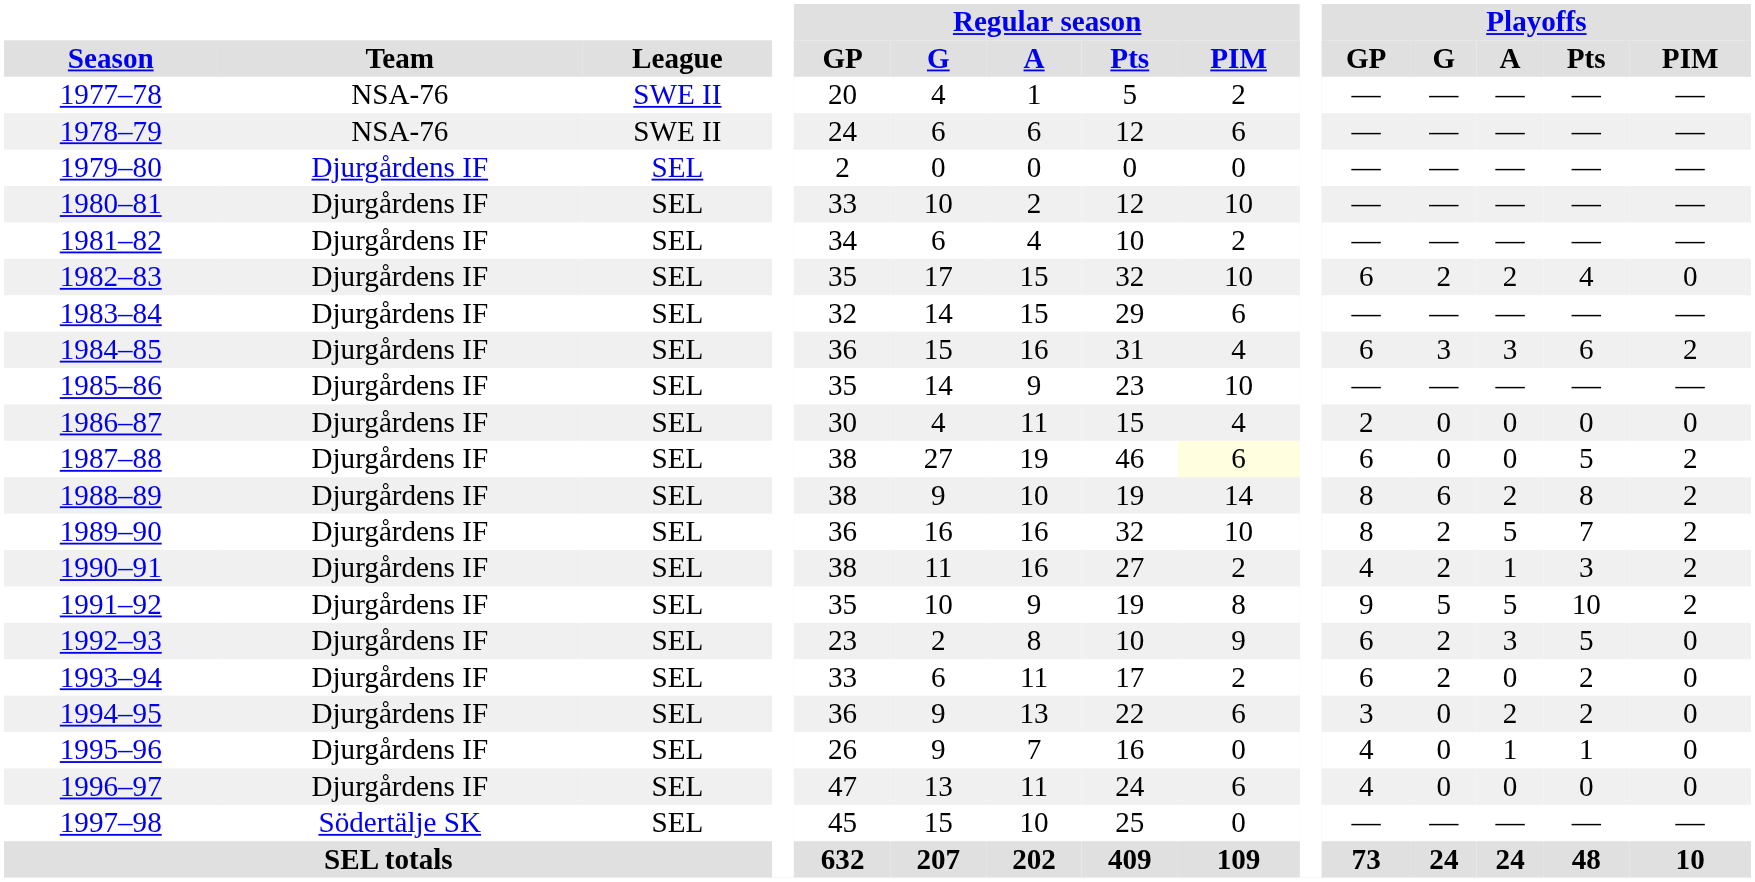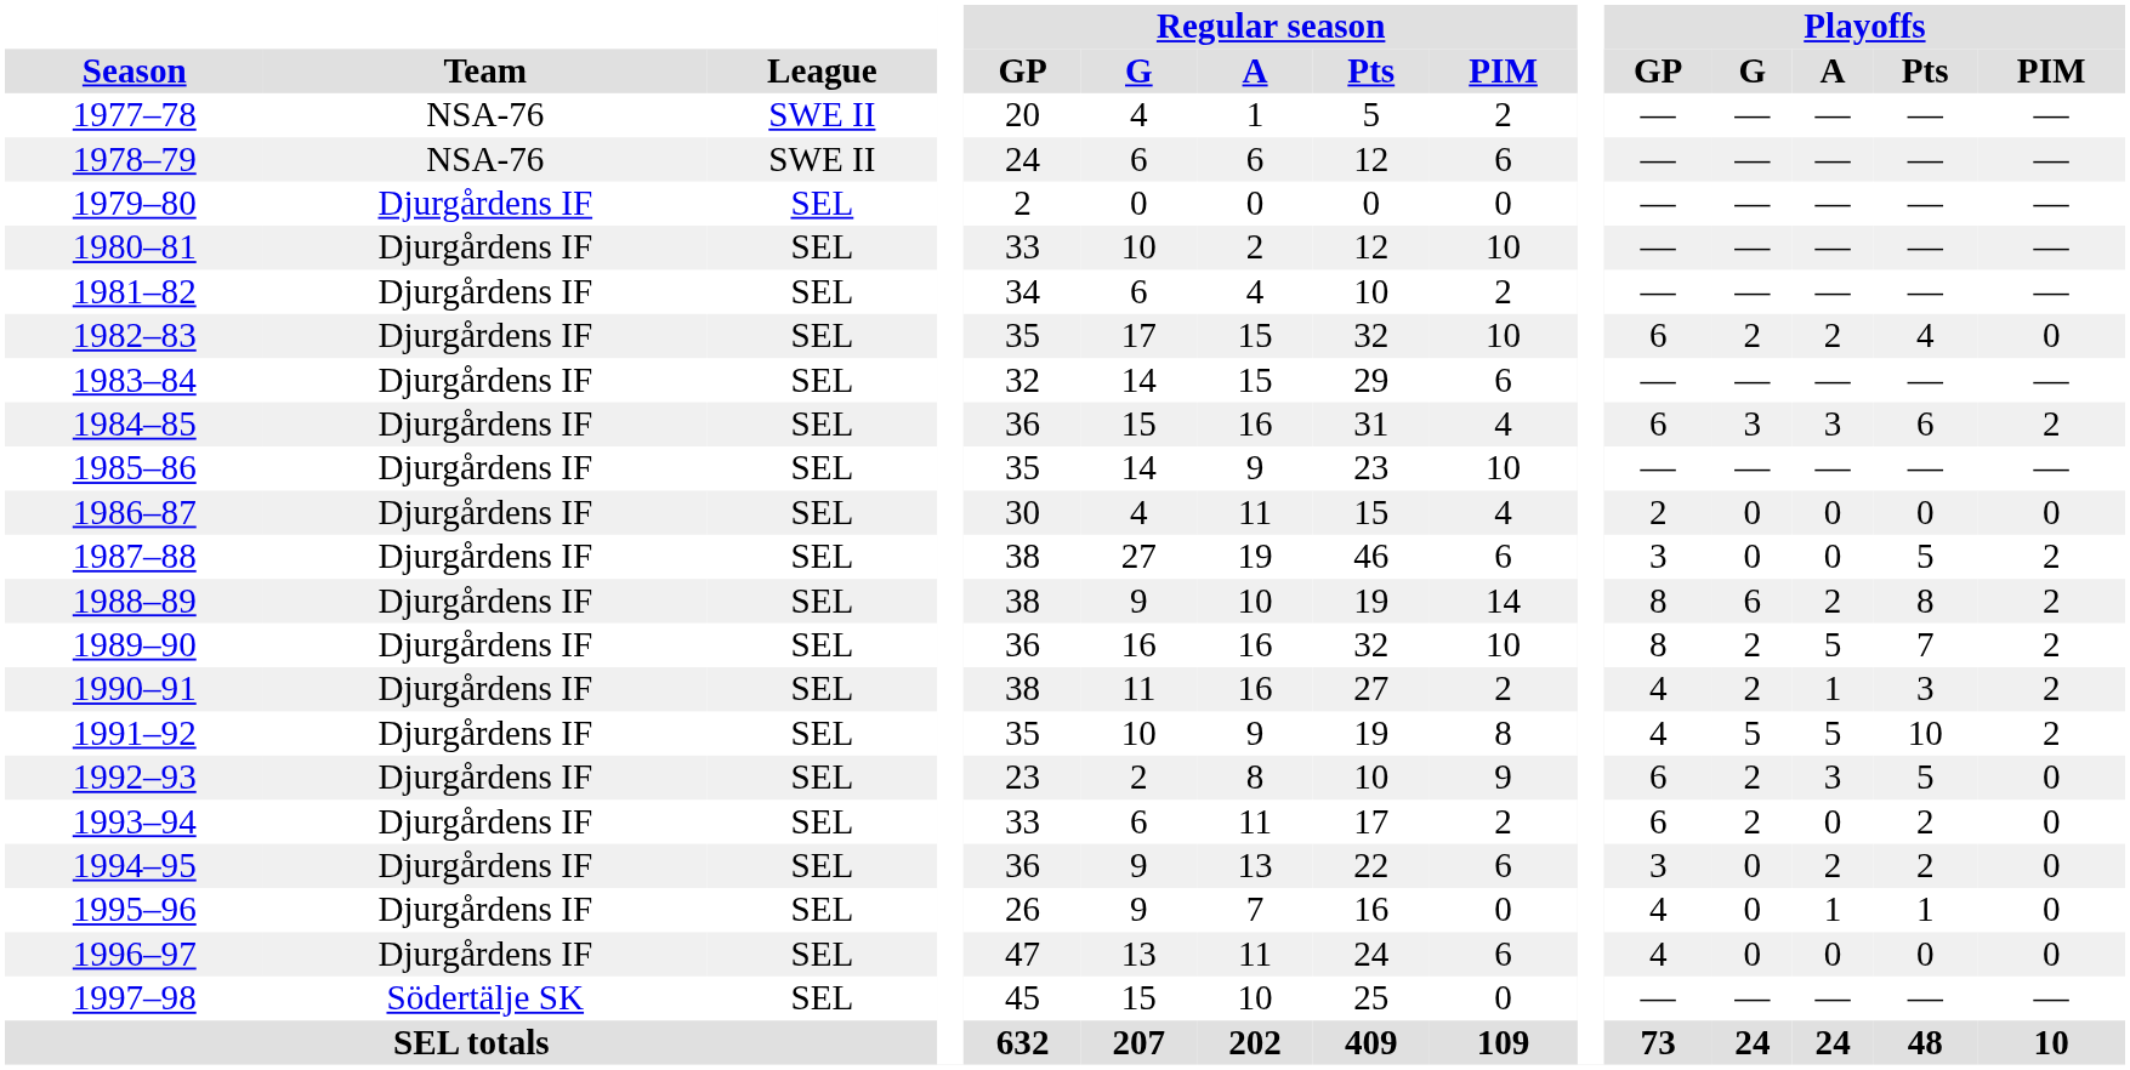 <table border="0" cellpadding="1" cellspacing="0" style="text-align:center; width:60em">
 <tr bgcolor="#e0e0e0">
 <th colspan="3" bgcolor="#ffffff"> </th>
 <th rowspan="99" bgcolor="#ffffff"> </th>
 <th colspan="5"><a href='#'>Regular season</a></th>
 <th rowspan="99" bgcolor="#ffffff"> </th>
 <th colspan="5"><a href='#'>Playoffs</a></th>
 </tr>
 <tr bgcolor="#e0e0e0">
 <th><a href='#'>Season</a></th>
 <th>Team</th>
 <th>League</th>
 <th>GP</th>
 <th><a href='#'>G</a></th>
 <th><a href='#'>A</a></th>
 <th><a href='#'>Pts</a></th>
 <th><a href='#'>PIM</a></th>
 <th>GP</th>
 <th>G</th>
 <th>A</th>
 <th>Pts</th>
 <th>PIM</th>
 </tr>
 <tr>
 <td><a href='#'>1977–78</a></td>
 <td>NSA-76</td>
 <td><a href='#'>SWE II</a></td>
 <td>20</td>
 <td>4</td>
 <td>1</td>
 <td>5</td>
 <td>2</td>
 <td>—</td>
 <td>—</td>
 <td>—</td>
 <td>—</td>
 <td>—</td>
 </tr>
 <tr bgcolor="#f0f0f0">
 <td><a href='#'>1978–79</a></td>
 <td>NSA-76</td>
 <td>SWE II</td>
 <td>24</td>
 <td>6</td>
 <td>6</td>
 <td>12</td>
 <td>6</td>
 <td>—</td>
 <td>—</td>
 <td>—</td>
 <td>—</td>
 <td>—</td>
 </tr>
 <tr>
 <td><a href='#'>1979–80</a></td>
 <td><a href='#'>Djurgårdens IF</a></td>
 <td><a href='#'>SEL</a></td>
 <td>2</td>
 <td>0</td>
 <td>0</td>
 <td>0</td>
 <td>0</td>
 <td>—</td>
 <td>—</td>
 <td>—</td>
 <td>—</td>
 <td>—</td>
 </tr>
 <tr bgcolor="#f0f0f0">
 <td><a href='#'>1980–81</a></td>
 <td>Djurgårdens IF</td>
 <td>SEL</td>
 <td>33</td>
 <td>10</td>
 <td>2</td>
 <td>12</td>
 <td>10</td>
 <td>—</td>
 <td>—</td>
 <td>—</td>
 <td>—</td>
 <td>—</td>
 </tr>
 <tr>
 <td><a href='#'>1981–82</a></td>
 <td>Djurgårdens IF</td>
 <td>SEL</td>
 <td>34</td>
 <td>6</td>
 <td>4</td>
 <td>10</td>
 <td>2</td>
 <td>—</td>
 <td>—</td>
 <td>—</td>
 <td>—</td>
 <td>—</td>
 </tr>
 <tr bgcolor="#f0f0f0">
 <td><a href='#'>1982–83</a></td>
 <td>Djurgårdens IF</td>
 <td>SEL</td>
 <td>35</td>
 <td>17</td>
 <td>15</td>
 <td>32</td>
 <td>10</td>
 <td>6</td>
 <td>2</td>
 <td>2</td>
 <td>4</td>
 <td>0</td>
 </tr>
 <tr>
 <td><a href='#'>1983–84</a></td>
 <td>Djurgårdens IF</td>
 <td>SEL</td>
 <td>32</td>
 <td>14</td>
 <td>15</td>
 <td>29</td>
 <td>6</td>
 <td>—</td>
 <td>—</td>
 <td>—</td>
 <td>—</td>
 <td>—</td>
 </tr>
 <tr bgcolor="#f0f0f0">
 <td><a href='#'>1984–85</a></td>
 <td>Djurgårdens IF</td>
 <td>SEL</td>
 <td>36</td>
 <td>15</td>
 <td>16</td>
 <td>31</td>
 <td>4</td>
 <td>6</td>
 <td>3</td>
 <td>3</td>
 <td>6</td>
 <td>2</td>
 </tr>
 <tr>
 <td><a href='#'>1985–86</a></td>
 <td>Djurgårdens IF</td>
 <td>SEL</td>
 <td>35</td>
 <td>14</td>
 <td>9</td>
 <td>23</td>
 <td>10</td>
 <td>—</td>
 <td>—</td>
 <td>—</td>
 <td>—</td>
 <td>—</td>
 </tr>
 <tr bgcolor="#f0f0f0">
 <td><a href='#'>1986–87</a></td>
 <td>Djurgårdens IF</td>
 <td>SEL</td>
 <td>30</td>
 <td>4</td>
 <td>11</td>
 <td>15</td>
 <td>4</td>
 <td>2</td>
 <td>0</td>
 <td>0</td>
 <td>0</td>
 <td>0</td>
 </tr>
 <tr>
 <td><a href='#'>1987–88</a></td>
 <td>Djurgårdens IF</td>
 <td>SEL</td>
 <td>38</td>
 <td>27</td>
 <td>19</td>
 <td>46</td>
-<td style="background: lightyellow;">6</td>
 <td>6</td>
+<td>3</td>
 <td>0</td>
 <td>0</td>
 <td>5</td>
 <td>2</td>
 </tr>
 <tr bgcolor="#f0f0f0">
 <td><a href='#'>1988–89</a></td>
 <td>Djurgårdens IF</td>
 <td>SEL</td>
 <td>38</td>
 <td>9</td>
 <td>10</td>
 <td>19</td>
 <td>14</td>
 <td>8</td>
 <td>6</td>
 <td>2</td>
 <td>8</td>
 <td>2</td>
 </tr>
 <tr>
 <td><a href='#'>1989–90</a></td>
 <td>Djurgårdens IF</td>
 <td>SEL</td>
 <td>36</td>
 <td>16</td>
 <td>16</td>
 <td>32</td>
 <td>10</td>
 <td>8</td>
 <td>2</td>
 <td>5</td>
 <td>7</td>
 <td>2</td>
 </tr>
 <tr bgcolor="#f0f0f0">
 <td><a href='#'>1990–91</a></td>
 <td>Djurgårdens IF</td>
 <td>SEL</td>
 <td>38</td>
 <td>11</td>
 <td>16</td>
 <td>27</td>
 <td>2</td>
 <td>4</td>
 <td>2</td>
 <td>1</td>
 <td>3</td>
 <td>2</td>
 </tr>
 <tr>
 <td><a href='#'>1991–92</a></td>
 <td>Djurgårdens IF</td>
 <td>SEL</td>
 <td>35</td>
 <td>10</td>
 <td>9</td>
 <td>19</td>
 <td>8</td>
-<td>9</td>
+<td>4</td>
 <td>5</td>
 <td>5</td>
 <td>10</td>
 <td>2</td>
 </tr>
 <tr bgcolor="#f0f0f0">
 <td><a href='#'>1992–93</a></td>
 <td>Djurgårdens IF</td>
 <td>SEL</td>
 <td>23</td>
 <td>2</td>
 <td>8</td>
 <td>10</td>
 <td>9</td>
 <td>6</td>
 <td>2</td>
 <td>3</td>
 <td>5</td>
 <td>0</td>
 </tr>
 <tr>
 <td><a href='#'>1993–94</a></td>
 <td>Djurgårdens IF</td>
 <td>SEL</td>
 <td>33</td>
 <td>6</td>
 <td>11</td>
 <td>17</td>
 <td>2</td>
 <td>6</td>
 <td>2</td>
 <td>0</td>
 <td>2</td>
 <td>0</td>
 </tr>
 <tr bgcolor="#f0f0f0">
 <td><a href='#'>1994–95</a></td>
 <td>Djurgårdens IF</td>
 <td>SEL</td>
 <td>36</td>
 <td>9</td>
 <td>13</td>
 <td>22</td>
 <td>6</td>
 <td>3</td>
 <td>0</td>
 <td>2</td>
 <td>2</td>
 <td>0</td>
 </tr>
 <tr>
 <td><a href='#'>1995–96</a></td>
 <td>Djurgårdens IF</td>
 <td>SEL</td>
 <td>26</td>
 <td>9</td>
 <td>7</td>
 <td>16</td>
 <td>0</td>
 <td>4</td>
 <td>0</td>
 <td>1</td>
 <td>1</td>
 <td>0</td>
 </tr>
 <tr bgcolor="#f0f0f0">
 <td><a href='#'>1996–97</a></td>
 <td>Djurgårdens IF</td>
 <td>SEL</td>
 <td>47</td>
 <td>13</td>
 <td>11</td>
 <td>24</td>
 <td>6</td>
 <td>4</td>
 <td>0</td>
 <td>0</td>
 <td>0</td>
 <td>0</td>
 </tr>
 <tr>
 <td><a href='#'>1997–98</a></td>
 <td><a href='#'>Södertälje SK</a></td>
 <td>SEL</td>
 <td>45</td>
 <td>15</td>
 <td>10</td>
 <td>25</td>
 <td>0</td>
 <td>—</td>
 <td>—</td>
 <td>—</td>
 <td>—</td>
 <td>—</td>
 </tr>
 <tr bgcolor="#e0e0e0">
 <th colspan="3">SEL totals</th>
 <th>632</th>
 <th>207</th>
 <th>202</th>
 <th>409</th>
 <th>109</th>
 <th>73</th>
 <th>24</th>
 <th>24</th>
 <th>48</th>
 <th>10</th>
 </tr>
 </table>
